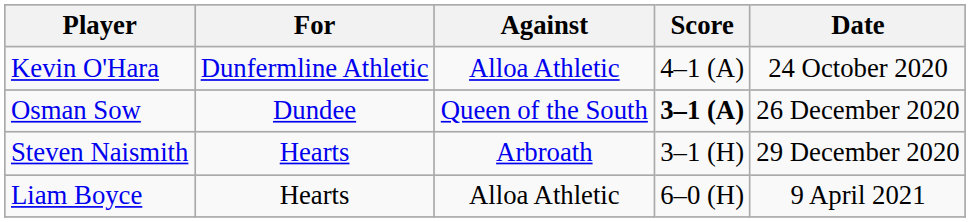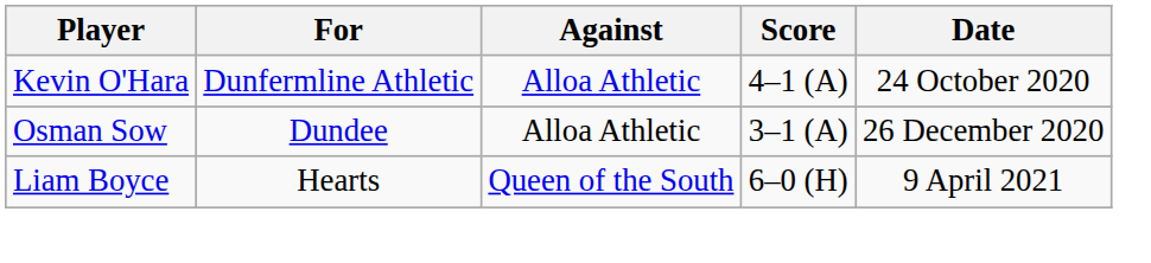 <table class="wikitable" style="text-align:center">
 <tr>
 <th>Player</th>
 <th>For</th>
 <th>Against</th>
 <th>Score</th>
 <th>Date</th>
 </tr>
 <tr>
 <td align="left"> <a href='#'>Kevin O'Hara</a></td>
 <td><a href='#'>Dunfermline Athletic</a></td>
 <td><a href='#'>Alloa Athletic</a></td>
 <td>4–1 (A)</td>
 <td>24 October 2020</td>
 </tr>
 <tr>
 <td align="left"> <a href='#'>Osman Sow</a></td>
 <td><a href='#'>Dundee</a></td>
-<td><a href='#'>Queen of the South</a></td>
-<td><strong>3–1 (A)</strong></td>
+<td>Alloa Athletic</td>
+<td>3–1 (A)</td>
 <td>26 December 2020</td>
-</tr>
-<tr>
-<td align="left"> <a href='#'>Steven Naismith</a></td>
-<td><a href='#'>Hearts</a></td>
-<td><a href='#'>Arbroath</a></td>
-<td>3–1 (H)</td>
-<td>29 December 2020</td>
 </tr>
 <tr>
 <td align="left"> <a href='#'>Liam Boyce</a></td>
 <td>Hearts</td>
-<td>Alloa Athletic</td>
+<td><a href='#'>Queen of the South</a></td>
 <td>6–0 (H)</td>
 <td>9 April 2021</td>
 </tr>
 </table>
